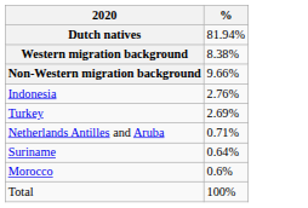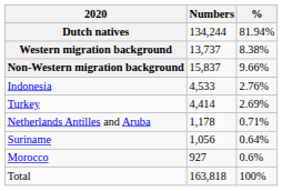 <table class="wikitable">
 <tr>
 <th>2020</th>
+<th>Numbers</th>
 <th>%</th>
 </tr>
 <tr>
 <th>Dutch natives</th>
+<td>134,244</td>
 <td>81.94%</td>
 </tr>
 <tr>
 <th>Western migration background</th>
+<td>13,737</td>
 <td>8.38%</td>
 </tr>
 <tr>
 <th>Non-Western migration background</th>
+<td>15,837</td>
 <td>9.66%</td>
 </tr>
 <tr>
 <td><a href='#'>Indonesia</a></td>
+<td>4,533</td>
 <td>2.76%</td>
 </tr>
 <tr>
 <td><a href='#'>Turkey</a></td>
+<td>4,414</td>
 <td>2.69%</td>
 </tr>
 <tr>
 <td><a href='#'>Netherlands Antilles</a> and <a href='#'>Aruba</a></td>
+<td>1,178</td>
 <td>0.71%</td>
 </tr>
 <tr>
 <td><a href='#'>Suriname</a></td>
+<td>1,056</td>
 <td>0.64%</td>
 </tr>
 <tr>
 <td><a href='#'>Morocco</a></td>
+<td>927</td>
 <td>0.6%</td>
 </tr>
 <tr>
 <td>Total</td>
+<td>163,818</td>
 <td>100%</td>
 </tr>
 </table>
